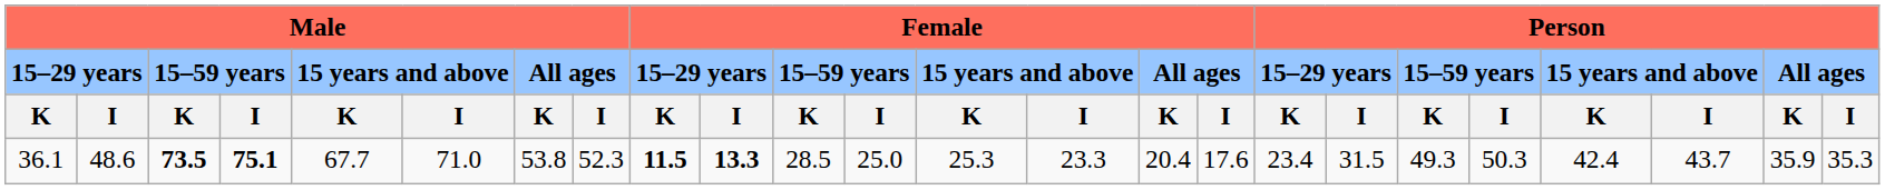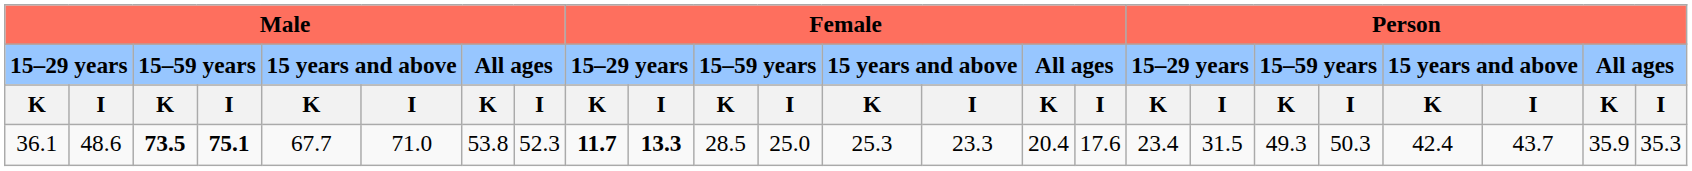 <table class="wikitable sortable" style="line-height:20px;text-align:center;">
 <tr>
 <td colspan="8" bgcolor="#FE6F5E"><span><strong>Male</strong></span></td>
 <td colspan="8" bgcolor="#FE6F5E"><span><strong>Female</strong></span></td>
 <td colspan="8" bgcolor="#FE6F5E"><span><strong>Person</strong></span></td>
 </tr>
 <tr>
 <td colspan="2" bgcolor="#97BC62FF"><span><strong>15–29 years</strong></span></td>
 <td colspan="2" bgcolor="#97BC62FF"><span><strong>15–59 years</strong></span></td>
 <td colspan="2" bgcolor="#97BC62FF"><span><strong>15 years and above</strong></span></td>
 <td colspan="2" bgcolor="#97BC62FF"><span><strong>All ages</strong></span></td>
 <td colspan="2" bgcolor="#97BC62FF"><span><strong>15–29 years</strong></span></td>
 <td colspan="2" bgcolor="#97BC62FF"><span><strong>15–59 years</strong></span></td>
 <td colspan="2" bgcolor="#97BC62FF"><span><strong>15 years and above</strong></span></td>
 <td colspan="2" bgcolor="#97BC62FF"><span><strong>All ages</strong></span></td>
 <td colspan="2" bgcolor="#97BC62FF"><span><strong>15–29 years</strong></span></td>
 <td colspan="2" bgcolor="#97BC62FF"><span><strong>15–59 years</strong></span></td>
 <td colspan="2" bgcolor="#97BC62FF"><span><strong>15 years and above</strong></span></td>
 <td colspan="2" bgcolor="#97BC62FF"><span><strong>All ages</strong></span></td>
 </tr>
 <tr>
 <th>K</th>
 <th>I</th>
 <th>K</th>
 <th>I</th>
 <th>K</th>
 <th>I</th>
 <th>K</th>
 <th>I</th>
 <th>K</th>
 <th>I</th>
 <th>K</th>
 <th>I</th>
 <th>K</th>
 <th>I</th>
 <th>K</th>
 <th>I</th>
 <th>K</th>
 <th>I</th>
 <th>K</th>
 <th>I</th>
 <th>K</th>
 <th>I</th>
 <th>K</th>
 <th>I</th>
 </tr>
 <tr>
 <td>36.1</td>
 <td>48.6</td>
 <td><strong>73.5</strong></td>
 <td><strong>75.1</strong></td>
 <td>67.7</td>
 <td>71.0</td>
 <td>53.8</td>
 <td>52.3</td>
-<td><strong>11.5</strong></td>
+<td><strong>11.7</strong></td>
 <td><strong>13.3</strong></td>
 <td>28.5</td>
 <td>25.0</td>
 <td>25.3</td>
 <td>23.3</td>
 <td>20.4</td>
 <td>17.6</td>
 <td>23.4</td>
 <td>31.5</td>
 <td>49.3</td>
 <td>50.3</td>
 <td>42.4</td>
 <td>43.7</td>
 <td>35.9</td>
 <td>35.3</td>
 </tr>
 </table>
